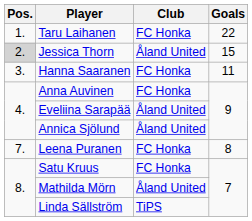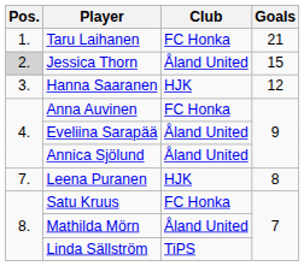 <table class="wikitable" style="text-align:center">
 <tr>
 <th>Pos.</th>
 <th>Player</th>
 <th>Club</th>
 <th>Goals</th>
 </tr>
 <tr>
 <td>1.</td>
 <td align="left"> <a href='#'>Taru Laihanen</a></td>
 <td align="left"><a href='#'>FC Honka</a></td>
-<td>22</td>
+<td>21</td>
 </tr>
 <tr>
 <td style="background: lightgrey;">2.</td>
 <td align="left"> <a href='#'>Jessica Thorn</a></td>
 <td align="left"><a href='#'>Åland United</a></td>
 <td>15</td>
 </tr>
 <tr>
 <td>3.</td>
 <td align="left"> <a href='#'>Hanna Saaranen</a></td>
-<td align="left"><a href='#'>FC Honka</a></td>
-<td>11</td>
+<td align="left"><a href='#'>HJK</a></td>
+<td>12</td>
 </tr>
 <tr>
 <td rowspan="3">4.</td>
 <td align="left"> <a href='#'>Anna Auvinen</a></td>
 <td align="left"><a href='#'>FC Honka</a></td>
 <td rowspan="3">9</td>
 </tr>
 <tr>
 <td align="left"> <a href='#'>Eveliina Sarapää</a></td>
 <td align="left"><a href='#'>Åland United</a></td>
 </tr>
 <tr>
 <td align="left"> <a href='#'>Annica Sjölund</a></td>
 <td align="left"><a href='#'>Åland United</a></td>
 </tr>
 <tr>
 <td>7.</td>
 <td align="left"> <a href='#'>Leena Puranen</a></td>
-<td align="left"><a href='#'>FC Honka</a></td>
+<td align="left"><a href='#'>HJK</a></td>
 <td>8</td>
 </tr>
 <tr>
 <td rowspan="3">8.</td>
 <td align="left"> <a href='#'>Satu Kruus</a></td>
 <td align="left"><a href='#'>FC Honka</a></td>
 <td rowspan="3">7</td>
 </tr>
 <tr>
 <td align="left"> <a href='#'>Mathilda Mörn</a></td>
 <td align="left"><a href='#'>Åland United</a></td>
 </tr>
 <tr>
 <td align="left"> <a href='#'>Linda Sällström</a></td>
 <td align="left"><a href='#'>TiPS</a></td>
 </tr>
 </table>
